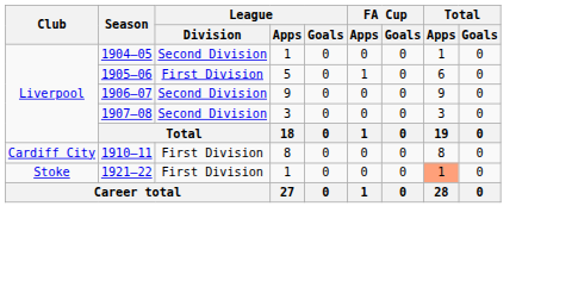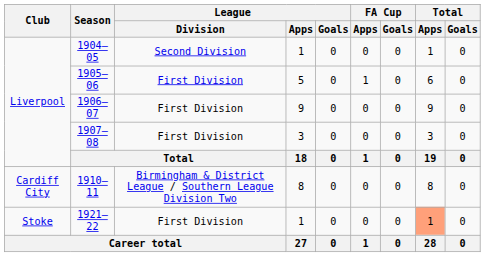 <table class="wikitable" style="text-align: center;">
 <tr>
 <th rowspan="2">Club</th>
 <th rowspan="2">Season</th>
 <th colspan="3">League</th>
 <th colspan="2">FA Cup</th>
 <th colspan="2">Total</th>
 </tr>
 <tr>
 <th>Division</th>
 <th>Apps</th>
 <th>Goals</th>
 <th>Apps</th>
 <th>Goals</th>
 <th>Apps</th>
 <th>Goals</th>
 </tr>
 <tr>
 <td rowspan="5"><a href='#'>Liverpool</a></td>
 <td><a href='#'>1904–05</a></td>
 <td><a href='#'>Second Division</a></td>
 <td>1</td>
 <td>0</td>
 <td>0</td>
 <td>0</td>
 <td>1</td>
 <td>0</td>
 </tr>
 <tr>
 <td><a href='#'>1905–06</a></td>
 <td><a href='#'>First Division</a></td>
 <td>5</td>
 <td>0</td>
 <td>1</td>
 <td>0</td>
 <td>6</td>
 <td>0</td>
 </tr>
 <tr>
 <td><a href='#'>1906–07</a></td>
-<td><a href='#'>Second Division</a></td>
+<td>First Division</td>
 <td>9</td>
 <td>0</td>
 <td>0</td>
 <td>0</td>
 <td>9</td>
 <td>0</td>
 </tr>
 <tr>
 <td><a href='#'>1907–08</a></td>
-<td><a href='#'>Second Division</a></td>
+<td>First Division</td>
 <td>3</td>
 <td>0</td>
 <td>0</td>
 <td>0</td>
 <td>3</td>
 <td>0</td>
 </tr>
 <tr>
 <th colspan=2>Total</th>
 <th>18</th>
 <th>0</th>
 <th>1</th>
 <th>0</th>
 <th>19</th>
 <th>0</th>
 </tr>
 <tr>
 <td><a href='#'>Cardiff City</a></td>
 <td><a href='#'>1910–11</a></td>
-<td>First Division</td>
+<td><a href='#'>Birmingham & District League</a> / <a href='#'>Southern League Division Two</a></td>
 <td>8</td>
 <td>0</td>
 <td>0</td>
 <td>0</td>
 <td>8</td>
 <td>0</td>
 </tr>
 <tr>
 <td><a href='#'>Stoke</a></td>
 <td><a href='#'>1921–22</a></td>
 <td>First Division</td>
 <td>1</td>
 <td>0</td>
 <td>0</td>
 <td>0</td>
 <td style="background: lightsalmon;">1</td>
 <td>0</td>
 </tr>
 <tr>
 <th colspan="3">Career total</th>
 <th>27</th>
 <th>0</th>
 <th>1</th>
 <th>0</th>
 <th>28</th>
 <th>0</th>
 </tr>
 </table>
